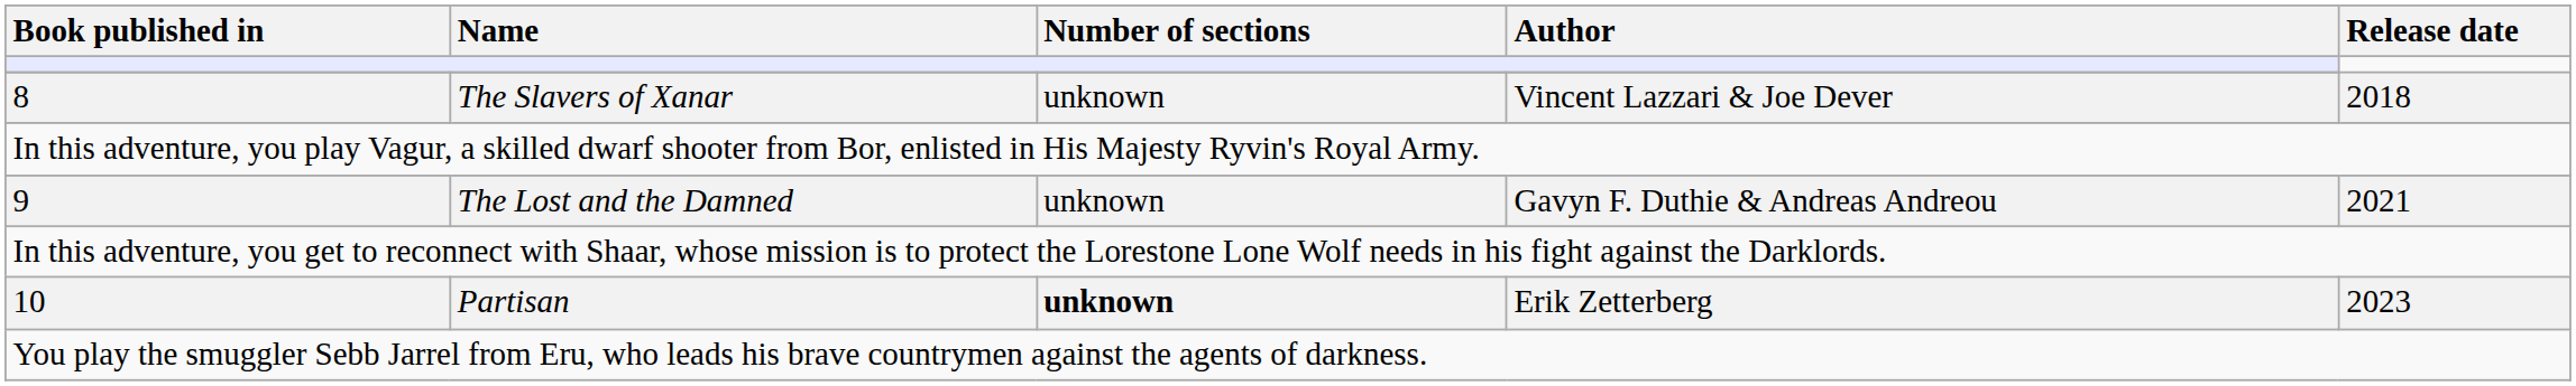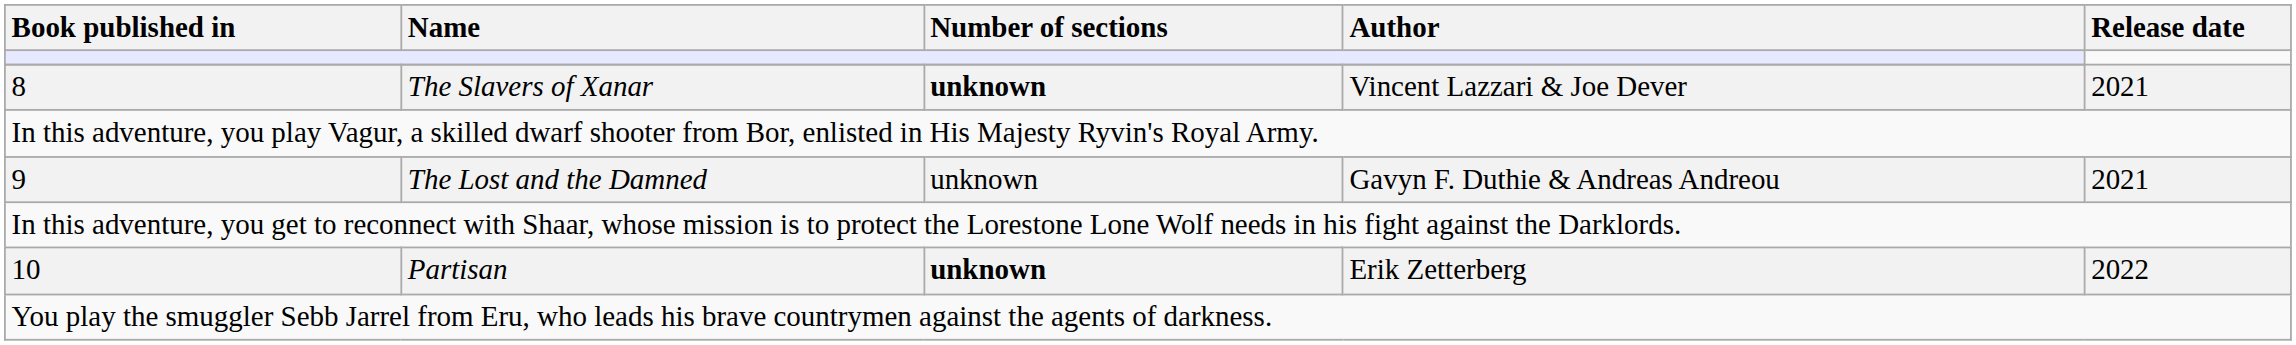 <table class="wikitable" width="100%">
 <tr>
 <th style="text-align:left;">Book published in</th>
 <th style="text-align:left;">Name</th>
 <th style="text-align:left;">Number of sections</th>
 <th style="text-align:left;">Author</th>
 <th style="text-align:left;">Release date</th>
 </tr>
 <tr>
 <td colspan="4" bgcolor="#e6e9ff"></td>
 </tr>
 <tr>
 </tr>
 <tr bgcolor="#F2F2F2" align="left">
 <td>8</td>
 <td><em>The Slavers of Xanar</em></td>
-<td>unknown</td>
+<td><strong>unknown</strong></td>
 <td>Vincent Lazzari & Joe Dever</td>
-<td>2018</td>
+<td>2021</td>
 </tr>
 <tr>
 <td colspan="4" style="border: none; vertical-align: top;">In this adventure, you play Vagur, a skilled dwarf shooter from Bor, enlisted in His Majesty Ryvin's Royal Army.</td>
 </tr>
 <tr bgcolor="#F2F2F2" align="left">
 <td>9</td>
 <td><em>The Lost and the Damned</em></td>
 <td>unknown</td>
 <td>Gavyn F. Duthie & Andreas Andreou</td>
 <td>2021</td>
 </tr>
 <tr>
 <td colspan="4" style="border: none; vertical-align: top;">In this adventure, you get to reconnect with Shaar, whose mission is to protect the Lorestone Lone Wolf needs in his fight against the Darklords.</td>
 </tr>
 <tr bgcolor="#F2F2F2" align="left">
 <td>10</td>
 <td><em>Partisan</em></td>
 <td><strong>unknown</strong></td>
 <td>Erik Zetterberg</td>
-<td>2023</td>
+<td>2022</td>
 </tr>
 <tr>
 <td colspan="4" style="border: none; vertical-align: top;">You play the smuggler Sebb Jarrel from Eru, who leads his brave countrymen against the agents of darkness.</td>
 </tr>
 </table>
